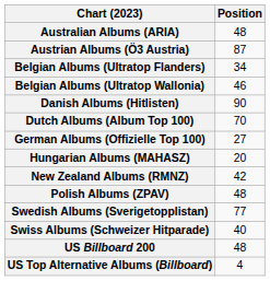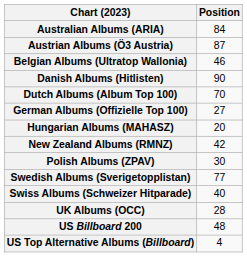 <table class="wikitable plainrowheaders sortable" style="text-align:center">
 <tr>
 <th scope="col">Chart (2023)</th>
 <th scope="col">Position</th>
 </tr>
 <tr>
 <th scope="row">Australian Albums (ARIA)</th>
-<td>48</td>
+<td>84</td>
 </tr>
 <tr>
 <th scope="row">Austrian Albums (Ö3 Austria)</th>
 <td>87</td>
-</tr>
-<tr>
-<th scope="row">Belgian Albums (Ultratop Flanders)</th>
-<td>34</td>
 </tr>
 <tr>
 <th scope="row">Belgian Albums (Ultratop Wallonia)</th>
 <td>46</td>
 </tr>
 <tr>
 <th scope="row">Danish Albums (Hitlisten)</th>
 <td>90</td>
 </tr>
 <tr>
 <th scope="row">Dutch Albums (Album Top 100)</th>
 <td>70</td>
 </tr>
 <tr>
 <th scope="row">German Albums (Offizielle Top 100)</th>
 <td>27</td>
 </tr>
 <tr>
 <th scope="row">Hungarian Albums (MAHASZ)</th>
 <td>20</td>
 </tr>
 <tr>
 <th scope="row">New Zealand Albums (RMNZ)</th>
 <td>42</td>
 </tr>
 <tr>
 <th scope="row">Polish Albums (ZPAV)</th>
-<td>48</td>
+<td>30</td>
 </tr>
 <tr>
 <th scope="row">Swedish Albums (Sverigetopplistan)</th>
 <td>77</td>
 </tr>
 <tr>
 <th scope="row">Swiss Albums (Schweizer Hitparade)</th>
 <td>40</td>
 </tr>
 <tr>
+<th scope="row">UK Albums (OCC)</th>
+<td>28</td>
+</tr>
+<tr>
 <th scope="row">US <em>Billboard</em> 200</th>
 <td>48</td>
 </tr>
 <tr>
 <th scope="row">US Top Alternative Albums (<em>Billboard</em>)</th>
 <td>4</td>
 </tr>
 </table>
